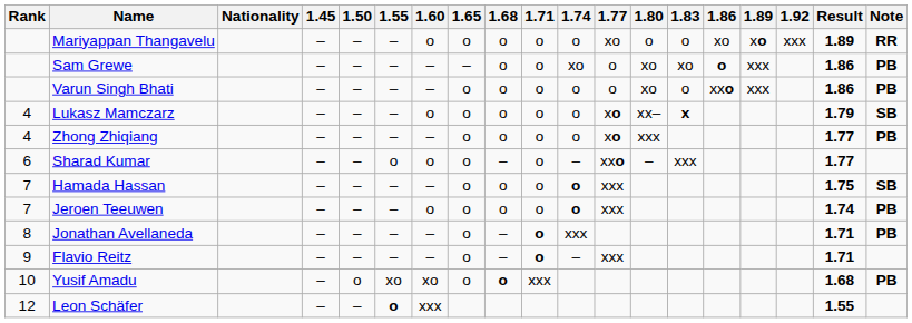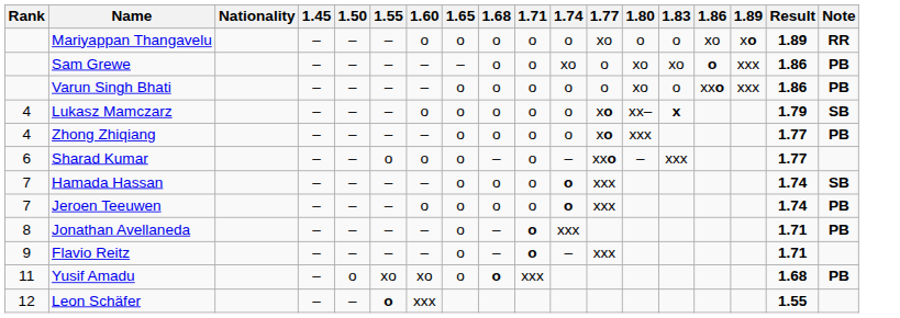 <table class="wikitable sortable" style="text-align:center">
 <tr>
 <th>Rank</th>
 <th>Name</th>
 <th>Nationality</th>
 <th>1.45</th>
 <th>1.50</th>
 <th>1.55</th>
 <th>1.60</th>
 <th>1.65</th>
 <th>1.68</th>
 <th>1.71</th>
 <th>1.74</th>
 <th>1.77</th>
 <th>1.80</th>
 <th>1.83</th>
 <th>1.86</th>
 <th>1.89</th>
-<th>1.92</th>
 <th>Result</th>
 <th>Note</th>
 </tr>
 <tr>
 <td></td>
 <td align=left><a href='#'>Mariyappan Thangavelu</a></td>
 <td align=left></td>
 <td>–</td>
 <td>–</td>
 <td>–</td>
 <td>o</td>
 <td>o</td>
 <td>o</td>
 <td>o</td>
 <td>o</td>
 <td>xo</td>
 <td>o</td>
 <td>o</td>
 <td>xo</td>
 <td>x<strong>o</strong></td>
-<td>xxx</td>
 <td><strong>1.89</strong></td>
 <td><strong>RR</strong></td>
 </tr>
 <tr>
 <td></td>
 <td align=left><a href='#'>Sam Grewe</a></td>
 <td align=left></td>
 <td>–</td>
 <td>–</td>
 <td>–</td>
 <td>–</td>
 <td>–</td>
 <td>o</td>
 <td>o</td>
 <td>xo</td>
 <td>o</td>
 <td>xo</td>
 <td>xo</td>
 <td><strong>o</strong></td>
 <td>xxx</td>
-<td></td>
 <td><strong>1.86</strong></td>
 <td><strong>PB</strong></td>
 </tr>
 <tr>
 <td></td>
 <td align=left><a href='#'>Varun Singh Bhati</a></td>
 <td align=left></td>
 <td>–</td>
 <td>–</td>
 <td>–</td>
 <td>–</td>
 <td>o</td>
 <td>o</td>
 <td>o</td>
 <td>o</td>
 <td>o</td>
 <td>xo</td>
 <td>o</td>
 <td>xx<strong>o</strong></td>
 <td>xxx</td>
-<td></td>
 <td><strong>1.86</strong></td>
 <td><strong>PB</strong></td>
 </tr>
 <tr>
 <td>4</td>
 <td align=left><a href='#'>Lukasz Mamczarz</a></td>
 <td align=left></td>
 <td>–</td>
 <td>–</td>
 <td>–</td>
 <td>o</td>
 <td>o</td>
 <td>o</td>
 <td>o</td>
 <td>o</td>
 <td>x<strong>o</strong></td>
 <td>xx–</td>
 <td><strong>x</strong></td>
 <td></td>
 <td></td>
-<td></td>
 <td><strong>1.79</strong></td>
 <td><strong>SB</strong></td>
 </tr>
 <tr>
 <td>4</td>
 <td align=left><a href='#'>Zhong Zhiqiang</a></td>
 <td align=left></td>
 <td>–</td>
 <td>–</td>
 <td>–</td>
 <td>–</td>
 <td>o</td>
 <td>o</td>
 <td>o</td>
 <td>o</td>
 <td>x<strong>o</strong></td>
 <td>xxx</td>
-<td></td>
 <td></td>
 <td></td>
 <td></td>
 <td><strong>1.77</strong></td>
 <td><strong>PB</strong></td>
 </tr>
 <tr>
 <td>6</td>
 <td align=left><a href='#'>Sharad Kumar</a></td>
 <td align=left></td>
 <td>–</td>
 <td>–</td>
 <td>o</td>
 <td>o</td>
 <td>o</td>
 <td>–</td>
 <td>o</td>
 <td>–</td>
 <td>xx<strong>o</strong></td>
 <td>–</td>
 <td>xxx</td>
 <td></td>
 <td></td>
-<td></td>
 <td><strong>1.77</strong></td>
 <td></td>
 </tr>
 <tr>
 <td>7</td>
 <td align=left><a href='#'>Hamada Hassan</a></td>
 <td align=left></td>
 <td>–</td>
 <td>–</td>
 <td>–</td>
 <td>–</td>
 <td>o</td>
 <td>o</td>
 <td>o</td>
 <td><strong>o</strong></td>
 <td>xxx</td>
 <td></td>
 <td></td>
 <td></td>
 <td></td>
-<td></td>
-<td><strong>1.75</strong></td>
+<td><strong>1.74</strong></td>
 <td><strong>SB</strong></td>
 </tr>
 <tr>
 <td>7</td>
 <td align=left><a href='#'>Jeroen Teeuwen</a></td>
 <td align=left></td>
 <td>–</td>
 <td>–</td>
 <td>–</td>
 <td>o</td>
 <td>o</td>
 <td>o</td>
 <td>o</td>
 <td><strong>o</strong></td>
 <td>xxx</td>
 <td></td>
 <td></td>
 <td></td>
 <td></td>
-<td></td>
 <td><strong>1.74</strong></td>
 <td><strong>PB</strong></td>
 </tr>
 <tr>
 <td>8</td>
 <td align=left><a href='#'>Jonathan Avellaneda</a></td>
 <td align=left></td>
 <td>–</td>
 <td>–</td>
 <td>–</td>
 <td>–</td>
 <td>o</td>
 <td>–</td>
 <td><strong>o</strong></td>
 <td>xxx</td>
-<td></td>
 <td></td>
 <td></td>
 <td></td>
 <td></td>
 <td></td>
 <td><strong>1.71</strong></td>
 <td><strong>PB</strong></td>
 </tr>
 <tr>
 <td>9</td>
 <td align=left><a href='#'>Flavio Reitz</a></td>
 <td align=left></td>
 <td>–</td>
 <td>–</td>
 <td>–</td>
 <td>–</td>
 <td>o</td>
 <td>–</td>
 <td><strong>o</strong></td>
 <td>–</td>
 <td>xxx</td>
 <td></td>
 <td></td>
 <td></td>
 <td></td>
-<td></td>
 <td><strong>1.71</strong></td>
 <td></td>
 </tr>
 <tr>
-<td>10</td>
+<td>11</td>
 <td align=left><a href='#'>Yusif Amadu</a></td>
 <td align=left></td>
 <td>–</td>
 <td>o</td>
 <td>xo</td>
 <td>xo</td>
 <td>o</td>
 <td><strong>o</strong></td>
 <td>xxx</td>
-<td></td>
 <td></td>
 <td></td>
 <td></td>
 <td></td>
 <td></td>
 <td></td>
 <td><strong>1.68</strong></td>
 <td><strong>PB</strong></td>
 </tr>
 <tr>
 <td>12</td>
 <td align=left><a href='#'>Leon Schäfer</a></td>
 <td align=left></td>
 <td>–</td>
 <td>–</td>
 <td><strong>o</strong></td>
 <td>xxx</td>
 <td></td>
 <td></td>
 <td></td>
 <td></td>
 <td></td>
 <td></td>
 <td></td>
 <td></td>
 <td></td>
-<td></td>
 <td><strong>1.55</strong></td>
 <td></td>
 </tr>
 </table>
